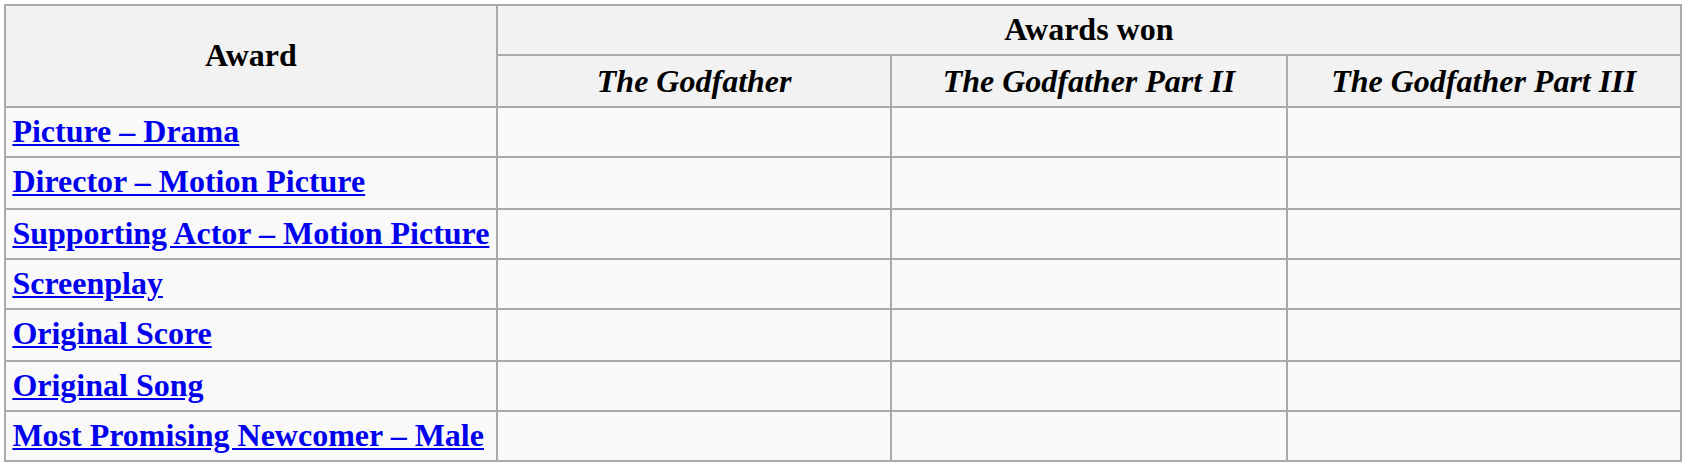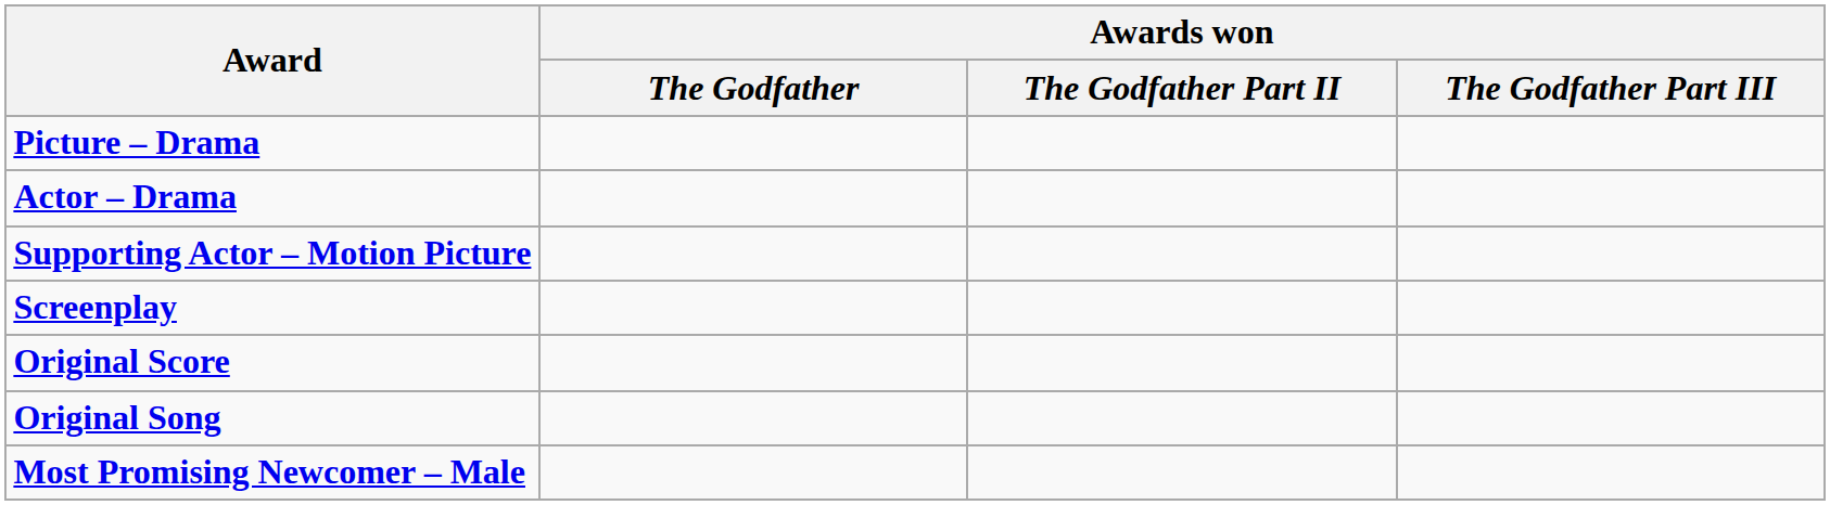 <table class="wikitable" style="margin:left;">
 <tr>
 <th rowspan="2">Award</th>
 <th colspan="3">Awards won</th>
 </tr>
 <tr>
 <th style="width:190px;"><em>The Godfather</em></th>
 <th style="width:190px;"><em>The Godfather Part II</em></th>
 <th style="width:190px;"><em>The Godfather Part III</em></th>
 </tr>
 <tr>
 <td><strong><a href='#'>Picture – Drama</a></strong></td>
 <td></td>
 <td></td>
 <td></td>
 </tr>
 <tr>
-<td><strong><a href='#'>Director – Motion Picture</a></strong></td>
+<td><strong><a href='#'>Actor – Drama</a></strong></td>
 <td></td>
 <td></td>
 <td></td>
 </tr>
 <tr>
 <td><strong><a href='#'>Supporting Actor – Motion Picture</a></strong></td>
 <td></td>
 <td></td>
 <td></td>
 </tr>
 <tr>
 <td><strong><a href='#'>Screenplay</a></strong></td>
 <td></td>
 <td></td>
 <td></td>
 </tr>
 <tr>
 <td><strong><a href='#'>Original Score</a></strong></td>
 <td></td>
 <td></td>
 <td></td>
 </tr>
 <tr>
 <td><strong><a href='#'>Original Song</a></strong></td>
 <td></td>
 <td></td>
 <td></td>
 </tr>
 <tr>
 <td><strong><a href='#'>Most Promising Newcomer – Male</a></strong></td>
 <td></td>
 <td></td>
 <td></td>
 </tr>
 </table>
